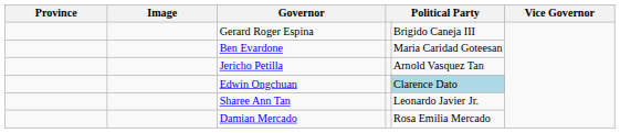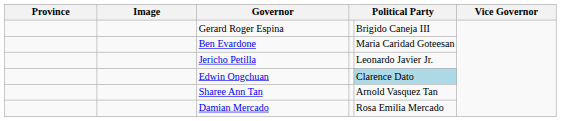 <table class="wikitable sortable">
 <tr>
 <th width=140>Province</th>
 <th width=150>Image</th>
 <th width=235>Governor</th>
 <th width=120 colspan=2>Political Party</th>
 <th width=150>Vice Governor</th>
 </tr>
 <tr>
 <td></td>
 <td align=center></td>
 <td>Gerard Roger Espina</td>
 <td></td>
 <td>Brigido Caneja III</td>
 </tr>
 <tr>
 <td></td>
 <td align=center></td>
 <td><a href='#'>Ben Evardone</a></td>
 <td></td>
 <td>Maria Caridad Goteesan</td>
 </tr>
 <tr>
 <td></td>
 <td align=center></td>
 <td><a href='#'>Jericho Petilla</a></td>
 <td></td>
-<td>Arnold Vasquez Tan</td>
+<td>Leonardo Javier Jr.</td>
 </tr>
 <tr>
 <td></td>
 <td align=center></td>
 <td><a href='#'>Edwin Ongchuan</a></td>
 <td></td>
 <td style="background: lightblue;">Clarence Dato</td>
 </tr>
 <tr>
 <td></td>
 <td align=center></td>
 <td><a href='#'>Sharee Ann Tan</a></td>
 <td></td>
-<td>Leonardo Javier Jr.</td>
+<td>Arnold Vasquez Tan</td>
 </tr>
 <tr>
 <td></td>
 <td align=center></td>
 <td><a href='#'>Damian Mercado</a></td>
 <td></td>
 <td>Rosa Emilia Mercado</td>
 </tr>
 </table>
